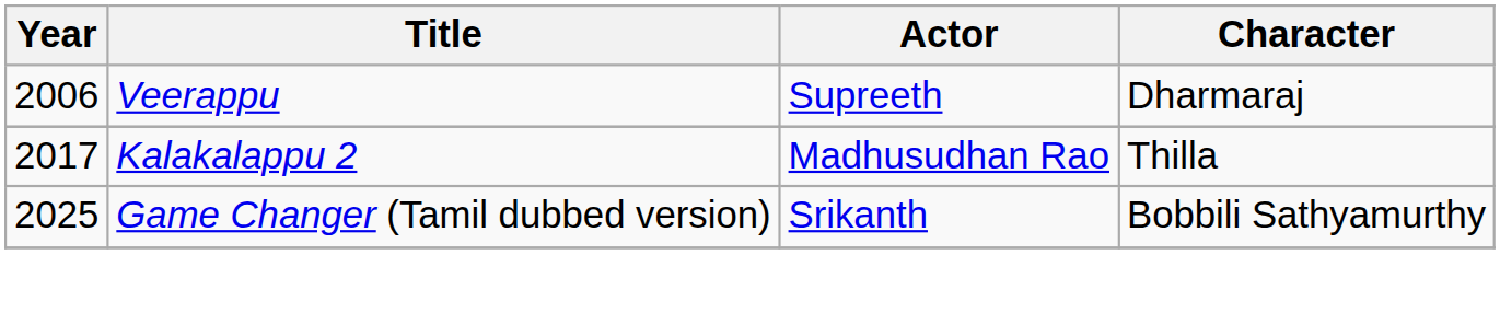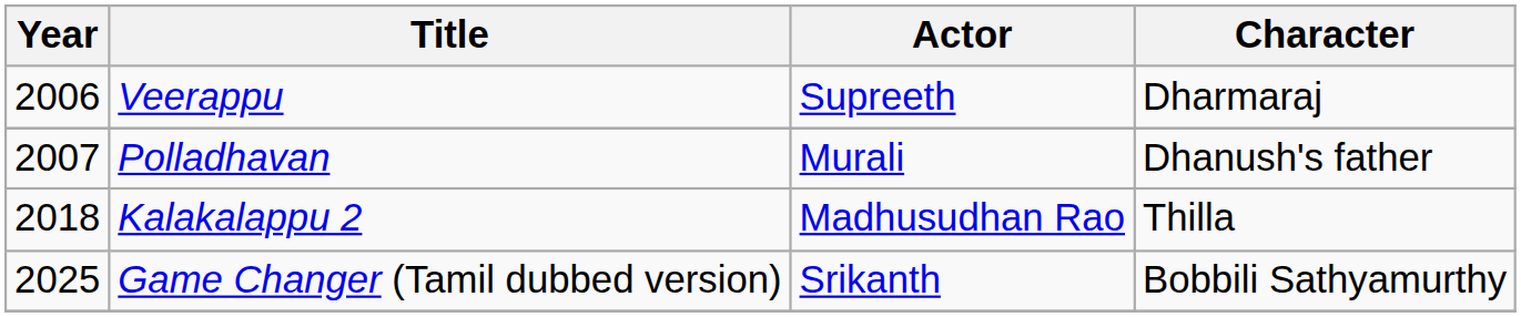 <table class="wikitable">
 <tr>
 <th>Year</th>
 <th>Title</th>
 <th>Actor</th>
 <th>Character</th>
 </tr>
 <tr>
 <td>2006</td>
 <td><em><a href='#'>Veerappu</a></em></td>
 <td><a href='#'>Supreeth</a></td>
 <td>Dharmaraj</td>
 </tr>
 <tr>
 </tr>
 <tr>
-<td>2017</td>
+<td>2007</td>
+<td><em><a href='#'>Polladhavan</a></em></td>
+<td><a href='#'>Murali</a></td>
+<td>Dhanush's father</td>
+</tr>
+<tr>
+<td>2018</td>
 <td><em><a href='#'>Kalakalappu 2</a></em></td>
 <td><a href='#'>Madhusudhan Rao</a></td>
 <td>Thilla</td>
 </tr>
 <tr>
 <td>2025</td>
 <td><em><a href='#'>Game Changer</a></em> (Tamil dubbed version)</td>
 <td><a href='#'>Srikanth</a></td>
 <td>Bobbili Sathyamurthy</td>
 </tr>
 <tr>
 </tr>
 </table>
